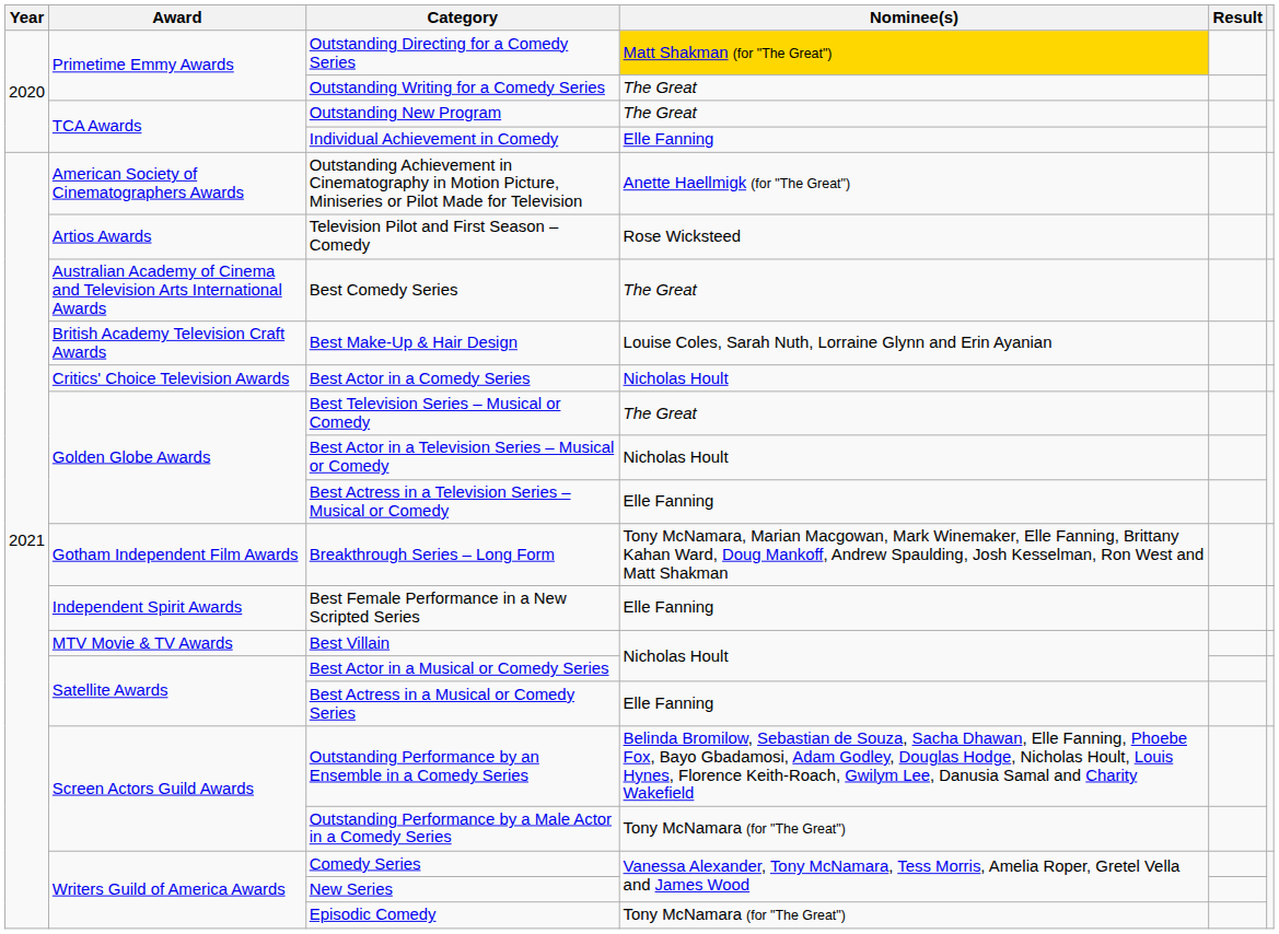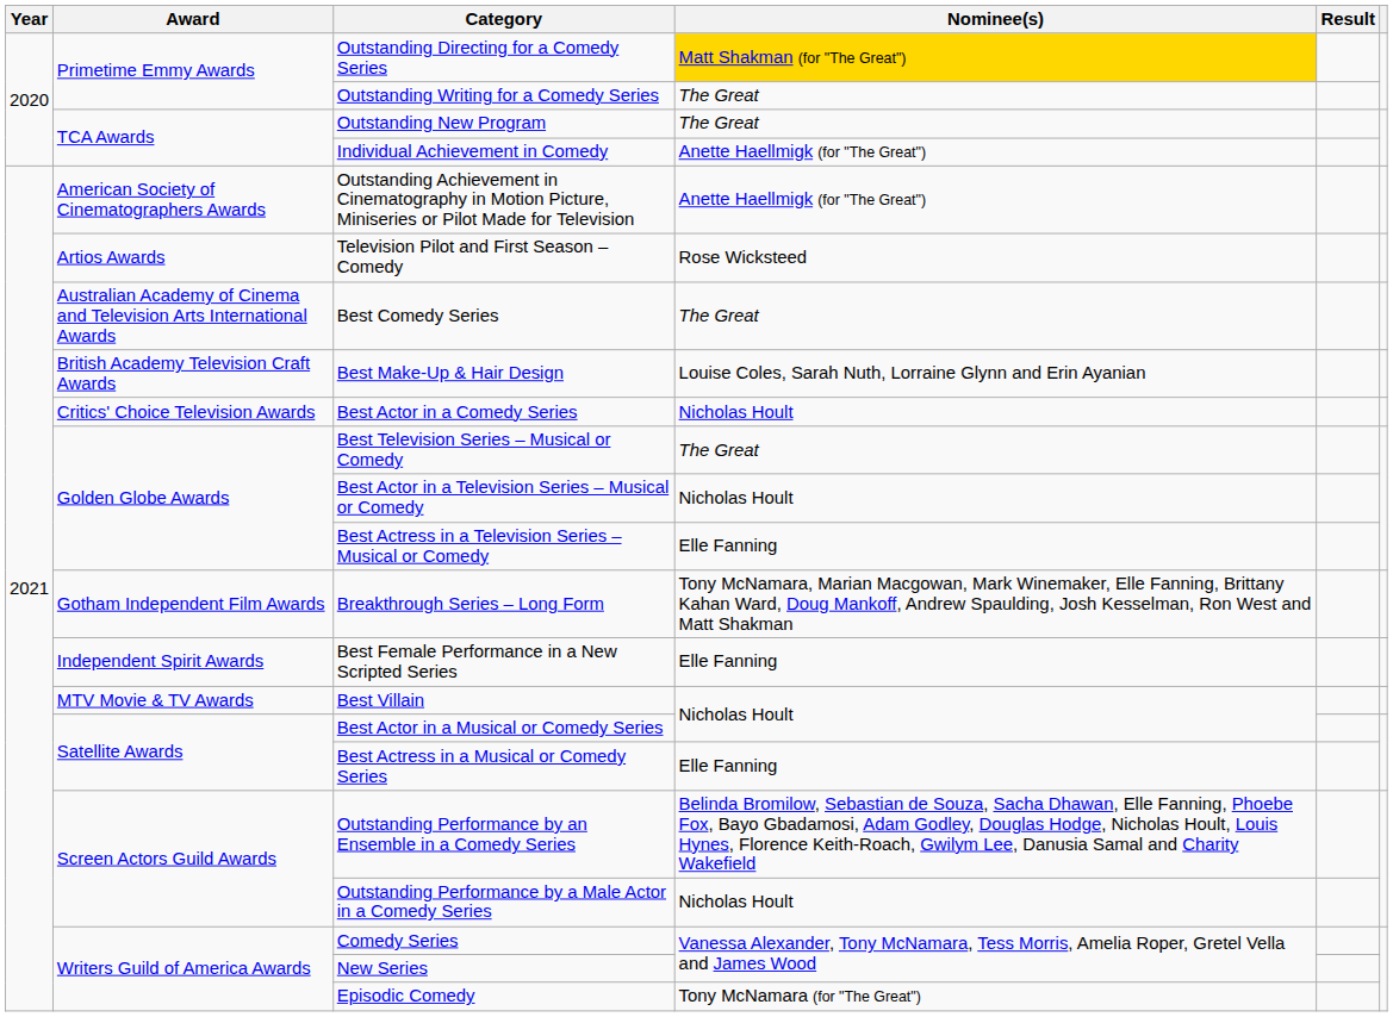 <table class="wikitable sortable">
 <tr>
 <th>Year</th>
 <th>Award</th>
 <th>Category</th>
 <th>Nominee(s)</th>
 <th>Result</th>
 <th></th>
 </tr>
 <tr>
 <td rowspan="4" style="text-align:center;">2020</td>
 <td rowspan="2"><a href='#'>Primetime Emmy Awards</a></td>
 <td><a href='#'>Outstanding Directing for a Comedy Series</a></td>
 <td style="background: gold;"><a href='#'>Matt Shakman</a> <small>(for "The Great")</small></td>
 <td></td>
 <td align="center" rowspan="2"></td>
 </tr>
 <tr>
 <td><a href='#'>Outstanding Writing for a Comedy Series</a></td>
 <td><em>The Great</em></td>
 <td></td>
 </tr>
 <tr>
 <td rowspan="2"><a href='#'>TCA Awards</a></td>
 <td><a href='#'>Outstanding New Program</a></td>
 <td><em>The Great</em></td>
 <td></td>
 <td align="center" rowspan="2"></td>
 </tr>
 <tr>
 <td><a href='#'>Individual Achievement in Comedy</a></td>
-<td><a href='#'>Elle Fanning</a></td>
+<td><a href='#'>Anette Haellmigk</a> <small>(for "The Great")</small></td>
 <td></td>
 </tr>
 <tr>
 <td rowspan="18" style="text-align:center;">2021</td>
 <td><a href='#'>American Society of Cinematographers Awards</a></td>
 <td>Outstanding Achievement in Cinematography in Motion Picture, Miniseries or Pilot Made for Television</td>
 <td><a href='#'>Anette Haellmigk</a> <small>(for "The Great")</small></td>
 <td></td>
 <td align="center"></td>
 </tr>
 <tr>
 <td><a href='#'>Artios Awards</a></td>
 <td>Television Pilot and First Season – Comedy</td>
 <td>Rose Wicksteed</td>
 <td></td>
 <td align="center"></td>
 </tr>
 <tr>
 <td><a href='#'>Australian Academy of Cinema and Television Arts International Awards</a></td>
 <td>Best Comedy Series</td>
 <td><em>The Great</em></td>
 <td></td>
 <td align="center"></td>
 </tr>
 <tr>
 <td><a href='#'>British Academy Television Craft Awards</a></td>
 <td><a href='#'>Best Make-Up & Hair Design</a></td>
 <td>Louise Coles, Sarah Nuth, Lorraine Glynn and Erin Ayanian</td>
 <td></td>
 <td align="center"></td>
 </tr>
 <tr>
 <td><a href='#'>Critics' Choice Television Awards</a></td>
 <td><a href='#'>Best Actor in a Comedy Series</a></td>
 <td><a href='#'>Nicholas Hoult</a></td>
 <td></td>
 <td align="center"></td>
 </tr>
 <tr>
 <td rowspan="3"><a href='#'>Golden Globe Awards</a></td>
 <td><a href='#'>Best Television Series – Musical or Comedy</a></td>
 <td><em>The Great</em></td>
 <td></td>
 <td align="center" rowspan="3"></td>
 </tr>
 <tr>
 <td><a href='#'>Best Actor in a Television Series – Musical or Comedy</a></td>
 <td>Nicholas Hoult</td>
 <td></td>
 </tr>
 <tr>
 <td><a href='#'>Best Actress in a Television Series – Musical or Comedy</a></td>
 <td>Elle Fanning</td>
 <td></td>
 </tr>
 <tr>
 <td><a href='#'>Gotham Independent Film Awards</a></td>
 <td><a href='#'>Breakthrough Series – Long Form</a></td>
 <td>Tony McNamara, Marian Macgowan, Mark Winemaker, Elle Fanning, Brittany Kahan Ward, <a href='#'>Doug Mankoff</a>, Andrew Spaulding, Josh Kesselman, Ron West and Matt Shakman</td>
 <td></td>
 <td align="center"></td>
 </tr>
 <tr>
 <td><a href='#'>Independent Spirit Awards</a></td>
 <td>Best Female Performance in a New Scripted Series</td>
 <td>Elle Fanning</td>
 <td></td>
 <td align="center"></td>
 </tr>
 <tr>
 <td><a href='#'>MTV Movie & TV Awards</a></td>
 <td><a href='#'>Best Villain</a></td>
 <td rowspan="2">Nicholas Hoult</td>
 <td></td>
 <td align="center"></td>
 </tr>
 <tr>
 <td rowspan="2"><a href='#'>Satellite Awards</a></td>
 <td><a href='#'>Best Actor in a Musical or Comedy Series</a></td>
 <td></td>
 <td align="center" rowspan="2"></td>
 </tr>
 <tr>
 <td><a href='#'>Best Actress in a Musical or Comedy Series</a></td>
 <td>Elle Fanning</td>
 <td></td>
 </tr>
 <tr>
 <td rowspan="2"><a href='#'>Screen Actors Guild Awards</a></td>
 <td><a href='#'>Outstanding Performance by an Ensemble in a Comedy Series</a></td>
 <td><a href='#'>Belinda Bromilow</a>, <a href='#'>Sebastian de Souza</a>, <a href='#'>Sacha Dhawan</a>, Elle Fanning, <a href='#'>Phoebe Fox</a>, Bayo Gbadamosi, <a href='#'>Adam Godley</a>, <a href='#'>Douglas Hodge</a>, Nicholas Hoult, <a href='#'>Louis Hynes</a>, Florence Keith-Roach,  <a href='#'>Gwilym Lee</a>, Danusia Samal and <a href='#'>Charity Wakefield</a></td>
 <td></td>
 <td align="center" rowspan="2"></td>
 </tr>
 <tr>
 <td><a href='#'>Outstanding Performance by a Male Actor in a Comedy Series</a></td>
-<td>Tony McNamara <small>(for "The Great")</small></td>
+<td>Nicholas Hoult</td>
 <td></td>
 </tr>
 <tr>
 <td rowspan="3"><a href='#'>Writers Guild of America Awards</a></td>
 <td><a href='#'>Comedy Series</a></td>
 <td rowspan="2"><a href='#'>Vanessa Alexander</a>, <a href='#'>Tony McNamara</a>, <a href='#'>Tess Morris</a>, Amelia Roper, Gretel Vella and <a href='#'>James Wood</a></td>
 <td></td>
 <td align="center" rowspan="3"></td>
 </tr>
 <tr>
 <td><a href='#'>New Series</a></td>
 <td></td>
 </tr>
 <tr>
 <td><a href='#'>Episodic Comedy</a></td>
 <td>Tony McNamara <small>(for "The Great")</small></td>
 <td></td>
 </tr>
 </table>
